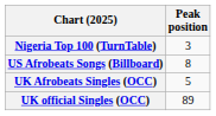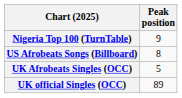 <table class="wikitable plainrowheaders sortable" style="text-align:center">
 <tr>
 <th scope="col">Chart (2025)</th>
 <th scope="col">Peak<br>position</th>
 </tr>
 <tr>
 <th scope="row"><a href='#'>Nigeria Top 100</a> (<a href='#'>TurnTable</a>)</th>
-<td>3</td>
+<td>9</td>
 </tr>
 <tr>
 <th scope="row"><a href='#'>US Afrobeats Songs</a> (<a href='#'>Billboard</a>)</th>
 <td>8</td>
 </tr>
 <tr>
 <th scope="row"><a href='#'>UK Afrobeats Singles</a> (<a href='#'>OCC</a>)</th>
 <td>5</td>
 </tr>
 <tr>
 <th scope="row"><a href='#'>UK official Singles</a> (<a href='#'>OCC</a>)</th>
 <td>89</td>
 </tr>
 </table>
